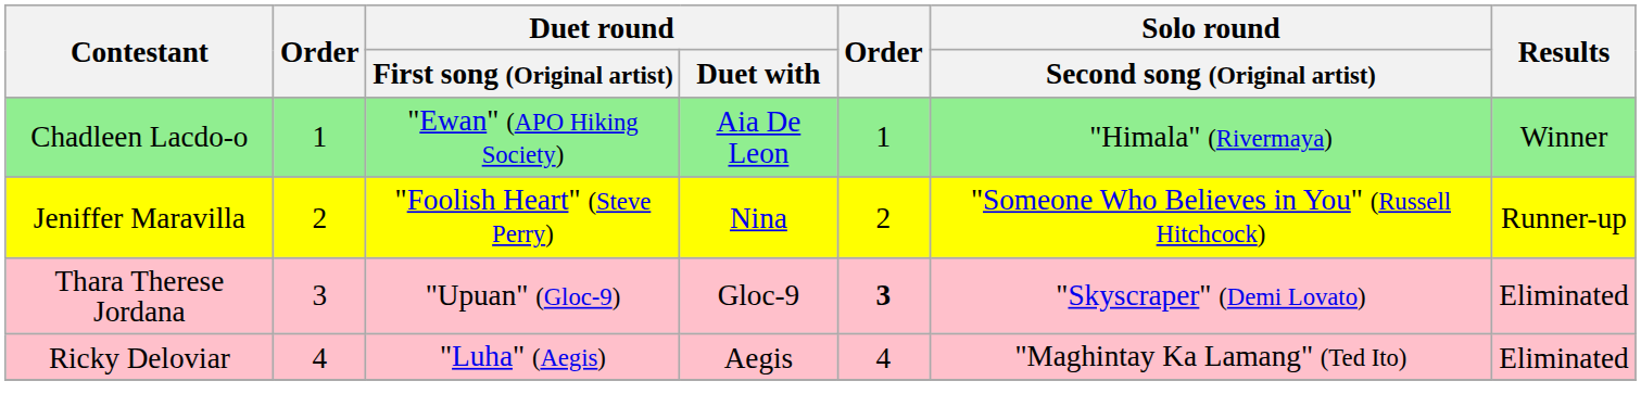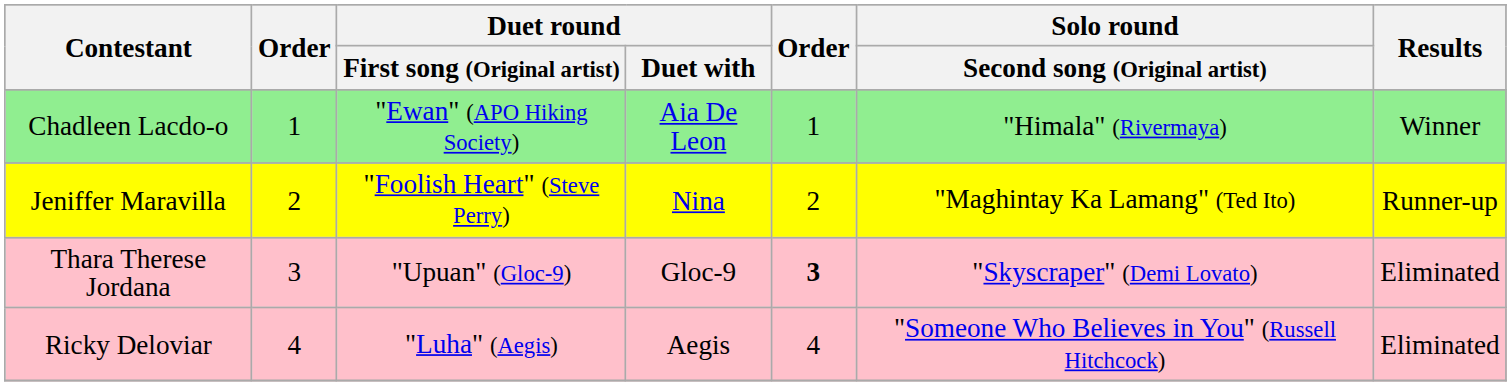 <table class="wikitable" style="text-align:center; font-size:100%; line-height:17px;"  width="100%">
 <tr>
 <th rowspan="2">Contestant</th>
 <th rowspan="2">Order</th>
 <th colspan="2">Duet round</th>
 <th rowspan="2">Order</th>
 <th>Solo round</th>
 <th rowspan="2">Results</th>
 </tr>
 <tr>
 <th>First song <small>(Original artist)</small></th>
 <th>Duet with</th>
 <th>Second song <small>(Original artist)</small></th>
 </tr>
 <tr style="background:lightgreen;">
 <td>Chadleen Lacdo-o</td>
 <td>1</td>
 <td>"<a href='#'>Ewan</a>" <small>(<a href='#'>APO Hiking Society</a>)</small></td>
 <td><a href='#'>Aia De Leon</a></td>
 <td>1</td>
 <td>"Himala" <small>(<a href='#'>Rivermaya</a>)</small></td>
 <td>Winner</td>
 </tr>
 <tr style="background:yellow;">
 <td>Jeniffer Maravilla</td>
 <td>2</td>
 <td>"<a href='#'>Foolish Heart</a>" <small>(<a href='#'>Steve Perry</a>)</small></td>
 <td><a href='#'>Nina</a></td>
 <td>2</td>
-<td>"<a href='#'>Someone Who Believes in You</a>" <small>(<a href='#'>Russell Hitchcock</a>)</small></td>
+<td>"Maghintay Ka Lamang" <small>(Ted Ito)</small></td>
 <td>Runner-up</td>
 </tr>
 <tr style="background:pink;">
 <td>Thara Therese Jordana</td>
 <td>3</td>
 <td>"Upuan" <small>(<a href='#'>Gloc-9</a>)</small></td>
 <td>Gloc-9</td>
 <td><strong>3</strong></td>
 <td>"<a href='#'>Skyscraper</a>" <small>(<a href='#'>Demi Lovato</a>)</small></td>
 <td>Eliminated</td>
 </tr>
 <tr style="background:pink;">
 <td>Ricky Deloviar</td>
 <td>4</td>
 <td>"<a href='#'>Luha</a>" <small>(<a href='#'>Aegis</a>)</small></td>
 <td>Aegis</td>
 <td>4</td>
-<td>"Maghintay Ka Lamang" <small>(Ted Ito)</small></td>
+<td>"<a href='#'>Someone Who Believes in You</a>" <small>(<a href='#'>Russell Hitchcock</a>)</small></td>
 <td>Eliminated</td>
 </tr>
 <tr>
 </tr>
 </table>
